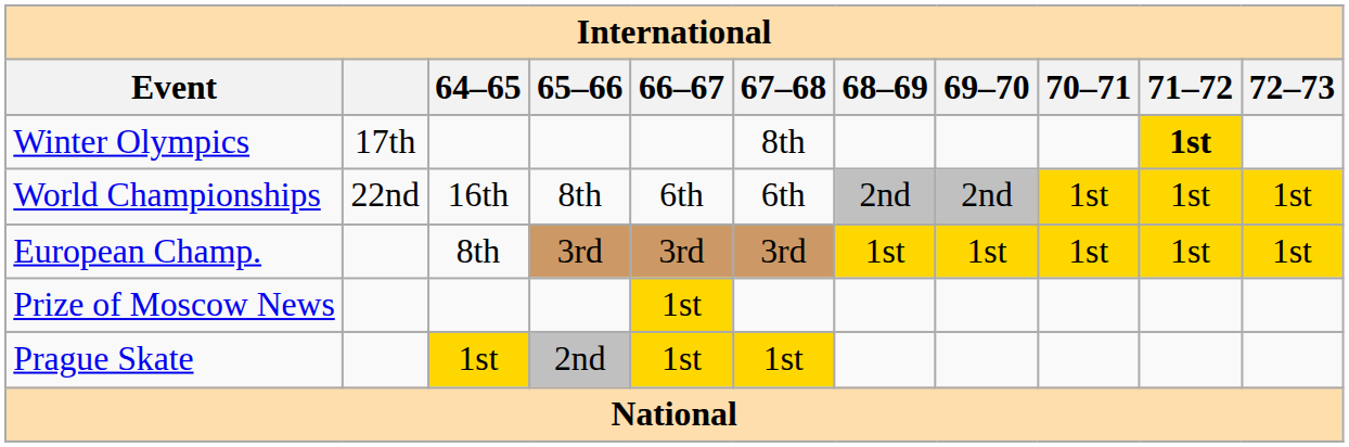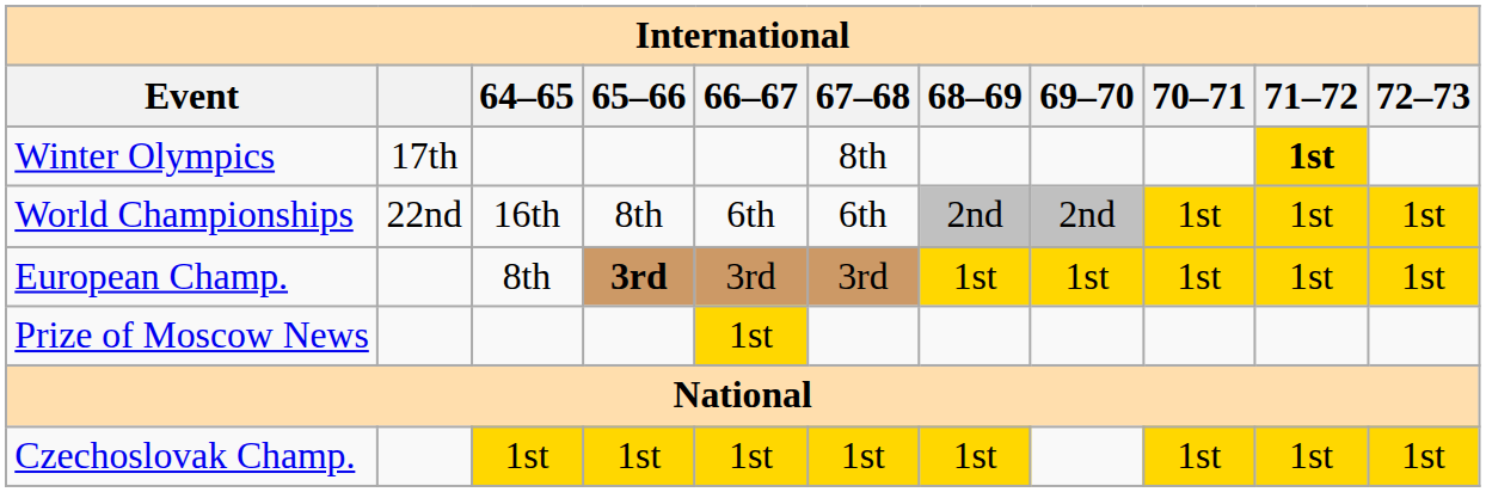 <table class="wikitable" style="text-align:center">
 <tr>
 <th style="background-color: #ffdead; " colspan=11 align=center>International</th>
 </tr>
 <tr>
 <th>Event</th>
 <th></th>
 <th>64–65</th>
 <th>65–66</th>
 <th>66–67</th>
 <th>67–68</th>
 <th>68–69</th>
 <th>69–70</th>
 <th>70–71</th>
 <th>71–72</th>
 <th>72–73</th>
 </tr>
 <tr>
 <td align=left><a href='#'>Winter Olympics</a></td>
 <td>17th</td>
 <td></td>
 <td></td>
 <td></td>
 <td>8th</td>
 <td></td>
 <td></td>
 <td></td>
 <td bgcolor=gold><strong>1st</strong></td>
 <td></td>
 </tr>
 <tr>
 <td align=left><a href='#'>World Championships</a></td>
 <td>22nd</td>
 <td>16th</td>
 <td>8th</td>
 <td>6th</td>
 <td>6th</td>
 <td bgcolor=silver>2nd</td>
 <td bgcolor=silver>2nd</td>
 <td bgcolor=gold>1st</td>
 <td bgcolor=gold>1st</td>
 <td bgcolor=gold>1st</td>
 </tr>
 <tr>
 <td align=left><a href='#'>European Champ.</a></td>
 <td></td>
 <td>8th</td>
-<td bgcolor=cc9966>3rd</td>
+<td bgcolor=cc9966><strong>3rd</strong></td>
 <td bgcolor=cc9966>3rd</td>
 <td bgcolor=cc9966>3rd</td>
 <td bgcolor=gold>1st</td>
 <td bgcolor=gold>1st</td>
 <td bgcolor=gold>1st</td>
 <td bgcolor=gold>1st</td>
 <td bgcolor=gold>1st</td>
 </tr>
 <tr>
 <td align=left><a href='#'>Prize of Moscow News</a></td>
 <td></td>
 <td></td>
 <td></td>
 <td bgcolor=gold>1st</td>
 <td></td>
 <td></td>
 <td></td>
 <td></td>
 <td></td>
 <td></td>
 </tr>
 <tr>
-<td align=left><a href='#'>Prague Skate</a></td>
+<th style="background-color: #ffdead; " colspan=11 align=center>National</th>
+</tr>
+<tr>
+<td align=left><a href='#'>Czechoslovak Champ.</a></td>
 <td></td>
 <td bgcolor=gold>1st</td>
-<td bgcolor=silver>2nd</td>
+<td bgcolor=gold>1st</td>
+<td bgcolor=gold>1st</td>
 <td bgcolor=gold>1st</td>
 <td bgcolor=gold>1st</td>
 <td></td>
-<td></td>
-<td></td>
-<td></td>
-<td></td>
-</tr>
-<tr>
-<th style="background-color: #ffdead; " colspan=11 align=center>National</th>
+<td bgcolor=gold>1st</td>
+<td bgcolor=gold>1st</td>
+<td bgcolor=gold>1st</td>
 </tr>
 </table>
